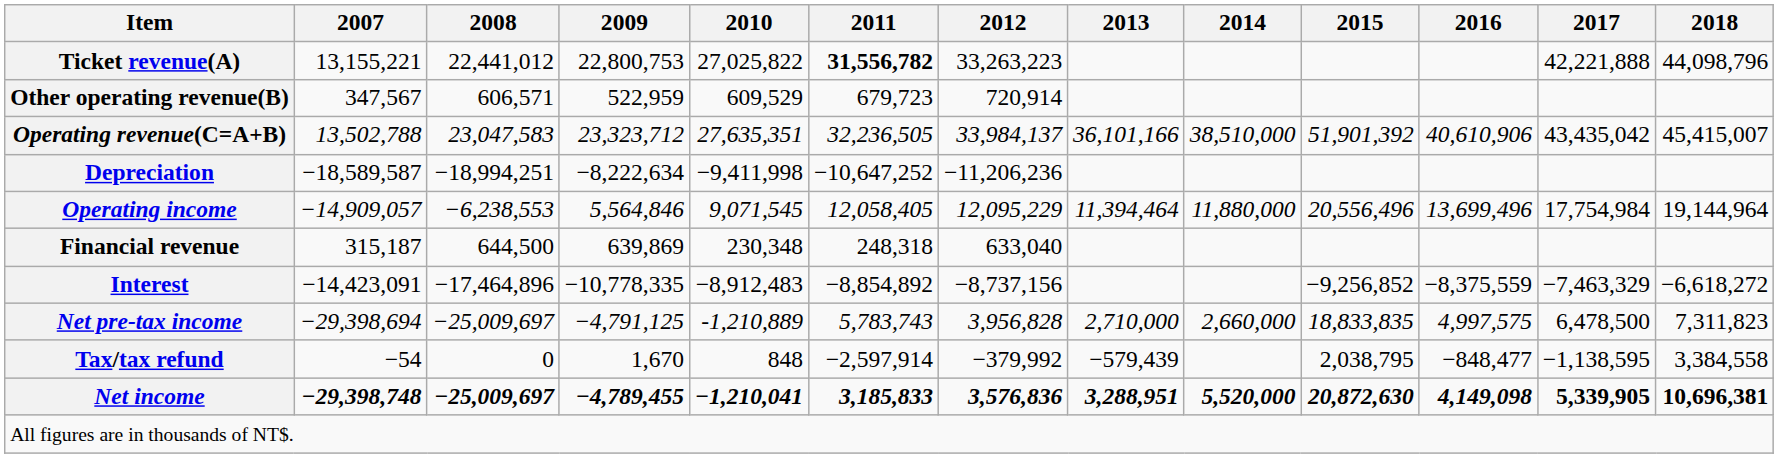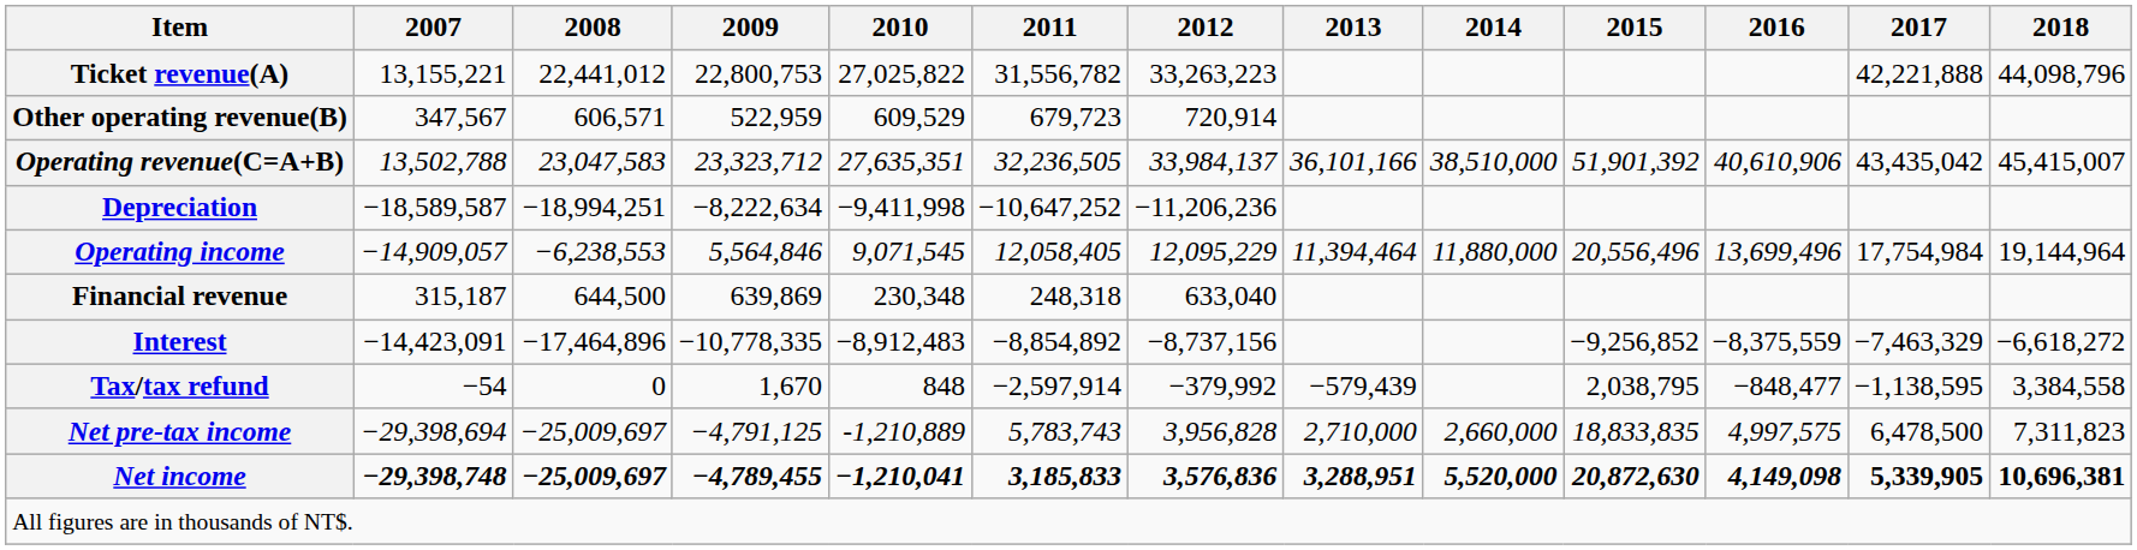 <table class="wikitable plainrowheaders" style=" text-align: right;">
 <tr>
 <th>Item</th>
 <th scope="col">2007</th>
 <th scope="col">2008</th>
 <th scope="col">2009</th>
 <th scope="col">2010</th>
 <th scope="col">2011</th>
 <th scope="col">2012</th>
 <th>2013</th>
 <th>2014</th>
 <th>2015</th>
 <th>2016</th>
 <th>2017</th>
 <th>2018</th>
 </tr>
 <tr>
 <th scope="row">Ticket <a href='#'>revenue</a>(A)</th>
 <td>13,155,221</td>
 <td>22,441,012</td>
 <td>22,800,753</td>
 <td>27,025,822</td>
-<td><strong>31,556,782</strong></td>
+<td>31,556,782</td>
 <td>33,263,223</td>
 <td></td>
 <td></td>
 <td></td>
 <td></td>
 <td>42,221,888</td>
 <td>44,098,796</td>
 </tr>
 <tr>
 <th scope="row">Other operating revenue(B)</th>
 <td>347,567</td>
 <td>606,571</td>
 <td>522,959</td>
 <td>609,529</td>
 <td>679,723</td>
 <td>720,914</td>
 <td></td>
 <td></td>
 <td></td>
 <td></td>
 <td></td>
 <td></td>
 </tr>
 <tr>
 <th scope="row"><em>Operating revenue</em>(C=A+B)</th>
 <td><em>13,502,788</em></td>
 <td><em>23,047,583</em></td>
 <td><em>23,323,712</em></td>
 <td><em>27,635,351</em></td>
 <td><em>32,236,505</em></td>
 <td><em>33,984,137</em></td>
 <td><em>36,101,166</em></td>
 <td><em>38,510,000</em></td>
 <td><em>51,901,392</em></td>
 <td><em>40,610,906</em></td>
 <td>43,435,042</td>
 <td>45,415,007</td>
 </tr>
 <tr>
 <th scope="row"><a href='#'>Depreciation</a></th>
 <td>−18,589,587</td>
 <td>−18,994,251</td>
 <td>−8,222,634</td>
 <td>−9,411,998</td>
 <td>−10,647,252</td>
 <td>−11,206,236</td>
 <td></td>
 <td></td>
 <td></td>
 <td></td>
 <td></td>
 <td></td>
 </tr>
 <tr>
 <th scope="row"><em><a href='#'>Operating income</a></em></th>
 <td><em>−14,909,057</em></td>
 <td><em>−6,238,553</em></td>
 <td><em>5,564,846</em></td>
 <td><em>9,071,545</em></td>
 <td><em>12,058,405</em></td>
 <td><em>12,095,229</em></td>
 <td><em>11,394,464</em></td>
 <td><em>11,880,000</em></td>
 <td><em>20,556,496</em></td>
 <td><em>13,699,496</em></td>
 <td>17,754,984</td>
 <td>19,144,964</td>
 </tr>
 <tr>
 <th scope="row">Financial revenue</th>
 <td>315,187</td>
 <td>644,500</td>
 <td>639,869</td>
 <td>230,348</td>
 <td>248,318</td>
 <td>633,040</td>
 <td></td>
 <td></td>
 <td></td>
 <td></td>
 <td></td>
 <td></td>
 </tr>
 <tr>
 <th scope="row"><a href='#'>Interest</a></th>
 <td>−14,423,091</td>
 <td>−17,464,896</td>
 <td>−10,778,335</td>
 <td>−8,912,483</td>
 <td>−8,854,892</td>
 <td>−8,737,156</td>
 <td></td>
 <td></td>
 <td>−9,256,852</td>
 <td>−8,375,559</td>
 <td>−7,463,329</td>
 <td>−6,618,272</td>
 </tr>
 <tr>
+<th scope="row"><a href='#'>Tax</a>/<a href='#'>tax refund</a></th>
+<td>−54</td>
+<td>0</td>
+<td>1,670</td>
+<td>848</td>
+<td>−2,597,914</td>
+<td>−379,992</td>
+<td>−579,439</td>
+<td></td>
+<td>2,038,795</td>
+<td>−848,477</td>
+<td>−1,138,595</td>
+<td>3,384,558</td>
+</tr>
+<tr>
 <th scope="row"><em><a href='#'>Net pre-tax income</a></em></th>
 <td><em>−29,398,694</em></td>
 <td><em>−25,009,697</em></td>
 <td><em>−4,791,125</em></td>
 <td><em>-1,210,889</em></td>
 <td><em>5,783,743</em></td>
 <td><em>3,956,828</em></td>
 <td><em>2,710,000</em></td>
 <td><em>2,660,000</em></td>
 <td><em>18,833,835</em></td>
 <td><em>4,997,575</em></td>
 <td>6,478,500</td>
 <td>7,311,823</td>
-</tr>
-<tr>
-<th scope="row"><a href='#'>Tax</a>/<a href='#'>tax refund</a></th>
-<td>−54</td>
-<td>0</td>
-<td>1,670</td>
-<td>848</td>
-<td>−2,597,914</td>
-<td>−379,992</td>
-<td>−579,439</td>
-<td></td>
-<td>2,038,795</td>
-<td>−848,477</td>
-<td>−1,138,595</td>
-<td>3,384,558</td>
 </tr>
 <tr>
 <th scope="row"><em><a href='#'>Net income</a></em></th>
 <td><strong><em>−29,398,748</em></strong></td>
 <td><strong><em>−25,009,697</em></strong></td>
 <td><strong><em>−4,789,455</em></strong></td>
 <td><strong><em>−1,210,041</em></strong></td>
 <td><strong><em>3,185,833</em></strong></td>
 <td><strong><em>3,576,836</em></strong></td>
 <td><strong><em>3,288,951</em></strong></td>
 <td><strong><em>5,520,000</em></strong></td>
 <td><strong><em>20,872,630</em></strong></td>
 <td><strong><em>4,149,098</em></strong></td>
 <td><strong>5,339,905</strong></td>
 <td><strong>10,696,381</strong></td>
 </tr>
 <tr>
 <td colspan="13" align="left"><small>All figures are in thousands of NT$.</small></td>
 </tr>
 </table>
